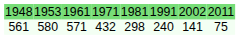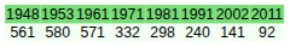 <table align="center" cellspacing="0" style="background:#f3fff3">
 <tr bgcolor="#77dd77">
 <td align="center">1948</td>
 <td align="center">1953</td>
 <td align="center">1961</td>
 <td align="center">1971</td>
 <td align="center">1981</td>
 <td align="center">1991</td>
 <td align="center">2002</td>
 <td align="center">2011</td>
 </tr>
 <tr>
 <td align="center">561</td>
 <td align="center">580</td>
 <td align="center">571</td>
-<td align="center">432</td>
+<td align="center">332</td>
 <td align="center">298</td>
 <td align="center">240</td>
 <td align="center">141</td>
-<td align="center">75</td>
+<td align="center">92</td>
 </tr>
 </table>
